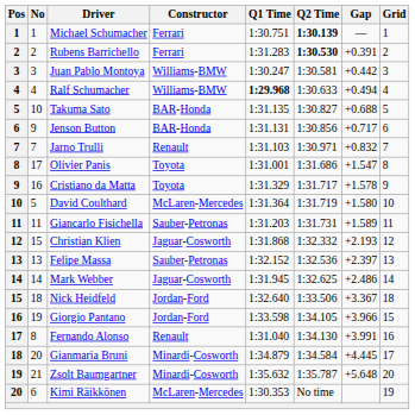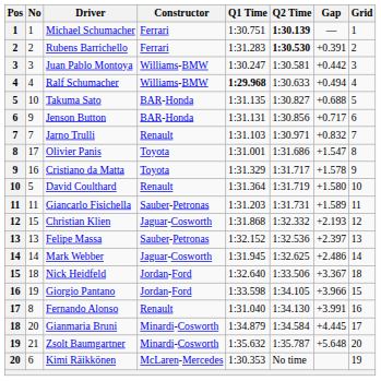 <table class="wikitable sortable" style="font-size: 85%;">
 <tr>
 <th>Pos</th>
 <th>No</th>
 <th>Driver</th>
 <th>Constructor</th>
 <th>Q1 Time</th>
 <th>Q2 Time</th>
 <th>Gap</th>
 <th>Grid</th>
 </tr>
 <tr>
 <th>1</th>
 <td>1</td>
 <td data-sort-value="SCM"> <a href='#'>Michael Schumacher</a></td>
 <td><a href='#'>Ferrari</a></td>
 <td>1:30.751</td>
 <td><strong>1:30.139</strong></td>
 <td align="center">—</td>
 <td>1</td>
 </tr>
 <tr>
 <th>2</th>
 <td>2</td>
 <td data-sort-value="BAR"> <a href='#'>Rubens Barrichello</a></td>
 <td><a href='#'>Ferrari</a></td>
 <td>1:31.283</td>
 <td><strong>1:30.530</strong></td>
 <td>+0.391</td>
 <td>2</td>
 </tr>
 <tr>
 <th>3</th>
 <td>3</td>
 <td data-sort-value="MON"> <a href='#'>Juan Pablo Montoya</a></td>
 <td><a href='#'>Williams</a>-<a href='#'>BMW</a></td>
 <td>1:30.247</td>
 <td>1:30.581</td>
 <td>+0.442</td>
 <td>3</td>
 </tr>
 <tr>
 <th>4</th>
 <td>4</td>
 <td data-sort-value="SCR"> <a href='#'>Ralf Schumacher</a></td>
 <td><a href='#'>Williams</a>-<a href='#'>BMW</a></td>
 <td><strong>1:29.968</strong></td>
 <td>1:30.633</td>
 <td>+0.494</td>
 <td>4</td>
 </tr>
 <tr>
 <th>5</th>
 <td>10</td>
 <td data-sort-value="SAT"> <a href='#'>Takuma Sato</a></td>
 <td><a href='#'>BAR</a>-<a href='#'>Honda</a></td>
 <td>1:31.135</td>
 <td>1:30.827</td>
 <td>+0.688</td>
 <td>5</td>
 </tr>
 <tr>
 <th>6</th>
 <td>9</td>
 <td data-sort-value="BUT"> <a href='#'>Jenson Button</a></td>
 <td><a href='#'>BAR</a>-<a href='#'>Honda</a></td>
 <td>1:31.131</td>
 <td>1:30.856</td>
 <td>+0.717</td>
 <td>6</td>
 </tr>
 <tr>
 <th>7</th>
 <td>7</td>
 <td data-sort-value="TRU"> <a href='#'>Jarno Trulli</a></td>
 <td><a href='#'>Renault</a></td>
 <td>1:31.103</td>
 <td>1:30.971</td>
 <td>+0.832</td>
 <td>7</td>
 </tr>
 <tr>
 <th>8</th>
 <td>17</td>
 <td data-sort-value="PAN"> <a href='#'>Olivier Panis</a></td>
 <td><a href='#'>Toyota</a></td>
 <td>1:31.001</td>
 <td>1:31.686</td>
 <td>+1.547</td>
 <td>8</td>
 </tr>
 <tr>
 <th>9</th>
 <td>16</td>
 <td data-sort-value="DAM"> <a href='#'>Cristiano da Matta</a></td>
 <td><a href='#'>Toyota</a></td>
 <td>1:31.329</td>
 <td>1:31.717</td>
 <td>+1.578</td>
 <td>9</td>
 </tr>
 <tr>
 <th>10</th>
 <td>5</td>
 <td data-sort-value="COU"> <a href='#'>David Coulthard</a></td>
-<td><a href='#'>McLaren</a>-<a href='#'>Mercedes</a></td>
+<td><a href='#'>Renault</a></td>
 <td>1:31.364</td>
 <td>1:31.719</td>
 <td>+1.580</td>
 <td>10</td>
 </tr>
 <tr>
 <th>11</th>
 <td>11</td>
 <td data-sort-value="FIS"> <a href='#'>Giancarlo Fisichella</a></td>
 <td><a href='#'>Sauber</a>-<a href='#'>Petronas</a></td>
 <td>1:31.203</td>
 <td>1:31.731</td>
 <td>+1.589</td>
 <td>11</td>
 </tr>
 <tr>
 <th>12</th>
 <td>15</td>
 <td data-sort-value="KLI"> <a href='#'>Christian Klien</a></td>
 <td><a href='#'>Jaguar</a>-<a href='#'>Cosworth</a></td>
 <td>1:31.868</td>
 <td>1:32.332</td>
 <td>+2.193</td>
 <td>12</td>
 </tr>
 <tr>
 <th>13</th>
 <td>13</td>
 <td data-sort-value="MAS"> <a href='#'>Felipe Massa</a></td>
 <td><a href='#'>Sauber</a>-<a href='#'>Petronas</a></td>
 <td>1:32.152</td>
 <td>1:32.536</td>
 <td>+2.397</td>
 <td>13</td>
 </tr>
 <tr>
 <th>14</th>
 <td>14</td>
 <td data-sort-value="WEB"> <a href='#'>Mark Webber</a></td>
 <td><a href='#'>Jaguar</a>-<a href='#'>Cosworth</a></td>
 <td>1:31.945</td>
 <td>1:32.625</td>
 <td>+2.486</td>
 <td>14</td>
 </tr>
 <tr>
 <th>15</th>
 <td>18</td>
 <td data-sort-value="HEI"> <a href='#'>Nick Heidfeld</a></td>
 <td><a href='#'>Jordan</a>-<a href='#'>Ford</a></td>
 <td>1:32.640</td>
 <td>1:33.506</td>
 <td>+3.367</td>
 <td>18</td>
 </tr>
 <tr>
 <th>16</th>
 <td>19</td>
 <td data-sort-value="PAN"> <a href='#'>Giorgio Pantano</a></td>
 <td><a href='#'>Jordan</a>-<a href='#'>Ford</a></td>
 <td>1:33.598</td>
 <td>1:34.105</td>
 <td>+3.966</td>
 <td>15</td>
 </tr>
 <tr>
 <th>17</th>
 <td>8</td>
 <td data-sort-value="ALO"> <a href='#'>Fernando Alonso</a></td>
 <td><a href='#'>Renault</a></td>
 <td>1:31.040</td>
 <td>1:34.130</td>
 <td>+3.991</td>
 <td>16</td>
 </tr>
 <tr>
 <th>18</th>
 <td>20</td>
 <td data-sort-value="BRU"> <a href='#'>Gianmaria Bruni</a></td>
 <td><a href='#'>Minardi</a>-<a href='#'>Cosworth</a></td>
 <td>1:34.879</td>
 <td>1:34.584</td>
 <td>+4.445</td>
 <td>17</td>
 </tr>
 <tr>
 <th>19</th>
 <td>21</td>
 <td data-sort-value="BAU"> <a href='#'>Zsolt Baumgartner</a></td>
 <td><a href='#'>Minardi</a>-<a href='#'>Cosworth</a></td>
 <td>1:35.632</td>
 <td>1:35.787</td>
 <td>+5.648</td>
 <td>20</td>
 </tr>
 <tr>
 <th>20</th>
 <td>6</td>
 <td data-sort-value="Rai"> <a href='#'>Kimi Räikkönen</a></td>
 <td><a href='#'>McLaren</a>-<a href='#'>Mercedes</a></td>
 <td>1:30.353</td>
 <td>No time</td>
 <td></td>
 <td>19</td>
 </tr>
 <tr>
 <th colspan="8"></th>
 </tr>
 </table>
